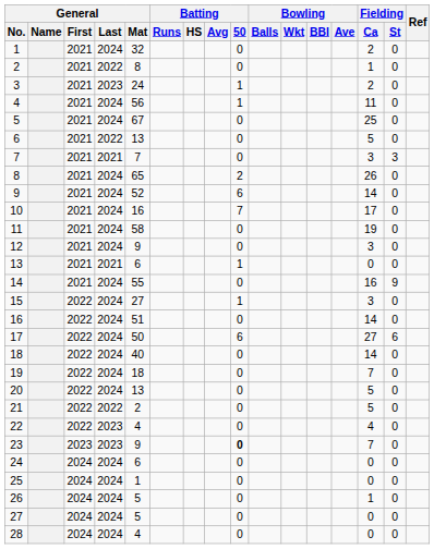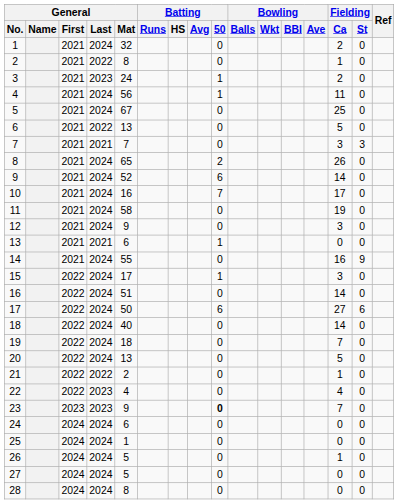 <table class="wikitable plainrowheaders sortable">
 <tr align="center">
 <th scope="col" colspan=5 class="unsortable">General</th>
 <th scope="col" colspan=4 class="unsortable"><a href='#'>Batting</a></th>
 <th scope="col" colspan=4 class="unsortable"><a href='#'>Bowling</a></th>
 <th scope="col" colspan=2 class="unsortable"><a href='#'>Fielding</a></th>
 <th scope="col" rowspan=2 class="unsortable">Ref</th>
 </tr>
 <tr align="center">
 <th scope="col">No.</th>
 <th scope="col">Name</th>
 <th scope="col">First</th>
 <th scope="col">Last</th>
 <th scope="col">Mat</th>
 <th scope="col"><a href='#'>Runs</a></th>
 <th scope="col">HS</th>
 <th scope="col"><a href='#'>Avg</a></th>
 <th scope="col"><a href='#'>50</a></th>
 <th scope="col"><a href='#'>Balls</a></th>
 <th scope="col"><a href='#'>Wkt</a></th>
 <th scope="col"><a href='#'>BBI</a></th>
 <th scope="col"><a href='#'>Ave</a></th>
 <th scope="col"><a href='#'>Ca</a></th>
 <th scope="col"><a href='#'>St</a></th>
 </tr>
 <tr align="center">
 <td>1</td>
 <th scope="row" align="left"></th>
 <td>2021</td>
 <td>2024</td>
 <td>32</td>
 <td></td>
 <td></td>
 <td></td>
 <td>0</td>
 <td></td>
 <td></td>
 <td></td>
 <td></td>
 <td>2</td>
 <td>0</td>
 <td></td>
 </tr>
 <tr align="center">
 <td>2</td>
 <th scope="row" align="left"></th>
 <td>2021</td>
 <td>2022</td>
 <td>8</td>
 <td></td>
 <td></td>
 <td></td>
 <td>0</td>
 <td></td>
 <td></td>
 <td></td>
 <td></td>
 <td>1</td>
 <td>0</td>
 <td></td>
 </tr>
 <tr align="center">
 <td>3</td>
 <th scope="row" align="left"></th>
 <td>2021</td>
 <td>2023</td>
 <td>24</td>
 <td></td>
 <td></td>
 <td></td>
 <td>1</td>
 <td></td>
 <td></td>
 <td></td>
 <td></td>
 <td>2</td>
 <td>0</td>
 <td></td>
 </tr>
 <tr align="center">
 <td>4</td>
 <th scope="row" align="left"></th>
 <td>2021</td>
 <td>2024</td>
 <td>56</td>
 <td></td>
 <td></td>
 <td></td>
 <td>1</td>
 <td></td>
 <td></td>
 <td></td>
 <td></td>
 <td>11</td>
 <td>0</td>
 <td></td>
 </tr>
 <tr align="center">
 <td>5</td>
 <th scope="row" align="left"></th>
 <td>2021</td>
 <td>2024</td>
 <td>67</td>
 <td></td>
 <td></td>
 <td></td>
 <td>0</td>
 <td></td>
 <td></td>
 <td></td>
 <td></td>
 <td>25</td>
 <td>0</td>
 <td></td>
 </tr>
 <tr align="center">
 <td>6</td>
 <th scope="row" align="left"></th>
 <td>2021</td>
 <td>2022</td>
 <td>13</td>
 <td></td>
 <td></td>
 <td></td>
 <td>0</td>
 <td></td>
 <td></td>
 <td></td>
 <td></td>
 <td>5</td>
 <td>0</td>
 <td></td>
 </tr>
 <tr align="center">
 <td>7</td>
 <th scope="row" align="left"></th>
 <td>2021</td>
 <td>2021</td>
 <td>7</td>
 <td></td>
 <td></td>
 <td></td>
 <td>0</td>
 <td></td>
 <td></td>
 <td></td>
 <td></td>
 <td>3</td>
 <td>3</td>
 <td></td>
 </tr>
 <tr align="center">
 <td>8</td>
 <th scope="row" align="left"></th>
 <td>2021</td>
 <td>2024</td>
 <td>65</td>
 <td></td>
 <td></td>
 <td></td>
 <td>2</td>
 <td></td>
 <td></td>
 <td></td>
 <td></td>
 <td>26</td>
 <td>0</td>
 <td></td>
 </tr>
 <tr align="center">
 <td>9</td>
 <th scope="row" align="left"></th>
 <td>2021</td>
 <td>2024</td>
 <td>52</td>
 <td></td>
 <td></td>
 <td></td>
 <td>6</td>
 <td></td>
 <td></td>
 <td></td>
 <td></td>
 <td>14</td>
 <td>0</td>
 <td></td>
 </tr>
 <tr align="center">
 <td>10</td>
 <th scope="row" align="left"></th>
 <td>2021</td>
 <td>2024</td>
 <td>16</td>
 <td></td>
 <td></td>
 <td></td>
 <td>7</td>
 <td></td>
 <td></td>
 <td></td>
 <td></td>
 <td>17</td>
 <td>0</td>
 <td></td>
 </tr>
 <tr align="center">
 <td>11</td>
 <th scope="row" align="left"></th>
 <td>2021</td>
 <td>2024</td>
 <td>58</td>
 <td></td>
 <td></td>
 <td></td>
 <td>0</td>
 <td></td>
 <td></td>
 <td></td>
 <td></td>
 <td>19</td>
 <td>0</td>
 <td></td>
 </tr>
 <tr align="center">
 <td>12</td>
 <th scope="row" align="left"></th>
 <td>2021</td>
 <td>2024</td>
 <td>9</td>
 <td></td>
 <td></td>
 <td></td>
 <td>0</td>
 <td></td>
 <td></td>
 <td></td>
 <td></td>
 <td>3</td>
 <td>0</td>
 <td></td>
 </tr>
 <tr align="center">
 <td>13</td>
 <th scope="row" align="left"></th>
 <td>2021</td>
 <td>2021</td>
 <td>6</td>
 <td></td>
 <td></td>
 <td></td>
 <td>1</td>
 <td></td>
 <td></td>
 <td></td>
 <td></td>
 <td>0</td>
 <td>0</td>
 <td></td>
 </tr>
 <tr align="center">
 <td>14</td>
 <th scope="row" align="left"></th>
 <td>2021</td>
 <td>2024</td>
 <td>55</td>
 <td></td>
 <td></td>
 <td></td>
 <td>0</td>
 <td></td>
 <td></td>
 <td></td>
 <td></td>
 <td>16</td>
 <td>9</td>
 <td></td>
 </tr>
 <tr align="center">
 <td>15</td>
 <th scope="row" align="left"></th>
 <td>2022</td>
 <td>2024</td>
-<td>27</td>
+<td>17</td>
 <td></td>
 <td></td>
 <td></td>
 <td>1</td>
 <td></td>
 <td></td>
 <td></td>
 <td></td>
 <td>3</td>
 <td>0</td>
 <td></td>
 </tr>
 <tr align="center">
 <td>16</td>
 <th scope="row" align="left"></th>
 <td>2022</td>
 <td>2024</td>
 <td>51</td>
 <td></td>
 <td></td>
 <td></td>
 <td>0</td>
 <td></td>
 <td></td>
 <td></td>
 <td></td>
 <td>14</td>
 <td>0</td>
 <td></td>
 </tr>
 <tr align="center">
 <td>17</td>
 <th scope="row" align="left"></th>
 <td>2022</td>
 <td>2024</td>
 <td>50</td>
 <td></td>
 <td></td>
 <td></td>
 <td>6</td>
 <td></td>
 <td></td>
 <td></td>
 <td></td>
 <td>27</td>
 <td>6</td>
 <td></td>
 </tr>
 <tr align="center">
 <td>18</td>
 <th scope="row" align="left"></th>
 <td>2022</td>
 <td>2024</td>
 <td>40</td>
 <td></td>
 <td></td>
 <td></td>
 <td>0</td>
 <td></td>
 <td></td>
 <td></td>
 <td></td>
 <td>14</td>
 <td>0</td>
 <td></td>
 </tr>
 <tr align="center">
 <td>19</td>
 <th scope="row" align="left"></th>
 <td>2022</td>
 <td>2024</td>
 <td>18</td>
 <td></td>
 <td></td>
 <td></td>
 <td>0</td>
 <td></td>
 <td></td>
 <td></td>
 <td></td>
 <td>7</td>
 <td>0</td>
 <td></td>
 </tr>
 <tr align="center">
 <td>20</td>
 <th scope="row" align="left"></th>
 <td>2022</td>
 <td>2024</td>
 <td>13</td>
 <td></td>
 <td></td>
 <td></td>
 <td>0</td>
 <td></td>
 <td></td>
 <td></td>
 <td></td>
 <td>5</td>
 <td>0</td>
 <td></td>
 </tr>
 <tr align="center">
 <td>21</td>
 <th scope="row" align="left"></th>
 <td>2022</td>
 <td>2022</td>
 <td>2</td>
 <td></td>
 <td></td>
 <td></td>
 <td>0</td>
 <td></td>
 <td></td>
 <td></td>
 <td></td>
-<td>5</td>
+<td>1</td>
 <td>0</td>
 <td></td>
 </tr>
 <tr align="center">
 <td>22</td>
 <th scope="row" align="left"></th>
 <td>2022</td>
 <td>2023</td>
 <td>4</td>
 <td></td>
 <td></td>
 <td></td>
 <td>0</td>
 <td></td>
 <td></td>
 <td></td>
 <td></td>
 <td>4</td>
 <td>0</td>
 <td></td>
 </tr>
 <tr align="center">
 <td>23</td>
 <th scope="row" align="left"></th>
 <td>2023</td>
 <td>2023</td>
 <td>9</td>
 <td></td>
 <td></td>
 <td></td>
 <td><strong>0</strong></td>
 <td></td>
 <td></td>
 <td></td>
 <td></td>
 <td>7</td>
 <td>0</td>
 <td></td>
 </tr>
 <tr align="center">
 <td>24</td>
 <th scope="row" align="left"></th>
 <td>2024</td>
 <td>2024</td>
 <td>6</td>
 <td></td>
 <td></td>
 <td></td>
 <td>0</td>
 <td></td>
 <td></td>
 <td></td>
 <td></td>
 <td>0</td>
 <td>0</td>
 <td></td>
 </tr>
 <tr align="center">
 <td>25</td>
 <th scope="row" align="left"></th>
 <td>2024</td>
 <td>2024</td>
 <td>1</td>
 <td></td>
 <td></td>
 <td></td>
 <td>0</td>
 <td></td>
 <td></td>
 <td></td>
 <td></td>
 <td>0</td>
 <td>0</td>
 <td></td>
 </tr>
 <tr align="center">
 <td>26</td>
 <th scope="row" align="left"></th>
 <td>2024</td>
 <td>2024</td>
 <td>5</td>
 <td></td>
 <td></td>
 <td></td>
 <td>0</td>
 <td></td>
 <td></td>
 <td></td>
 <td></td>
 <td>1</td>
 <td>0</td>
 <td></td>
 </tr>
 <tr align="center">
 <td>27</td>
 <th scope="row" align="left"></th>
 <td>2024</td>
 <td>2024</td>
 <td>5</td>
 <td></td>
 <td></td>
 <td></td>
 <td>0</td>
 <td></td>
 <td></td>
 <td></td>
 <td></td>
 <td>0</td>
 <td>0</td>
 <td></td>
 </tr>
 <tr align="center">
 <td>28</td>
 <th scope="row" align="left"></th>
 <td>2024</td>
 <td>2024</td>
-<td>4</td>
+<td>8</td>
 <td></td>
 <td></td>
 <td></td>
 <td>0</td>
 <td></td>
 <td></td>
 <td></td>
 <td></td>
 <td>0</td>
 <td>0</td>
 <td></td>
 </tr>
 </table>
